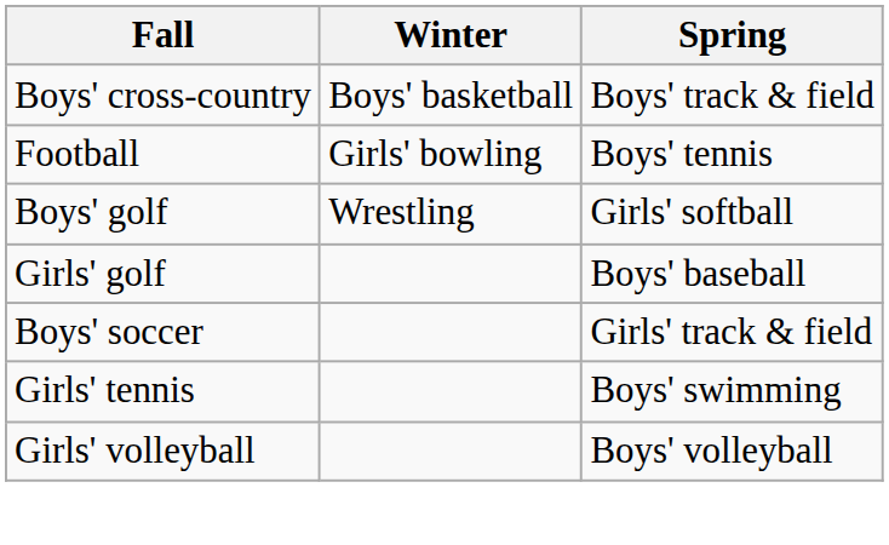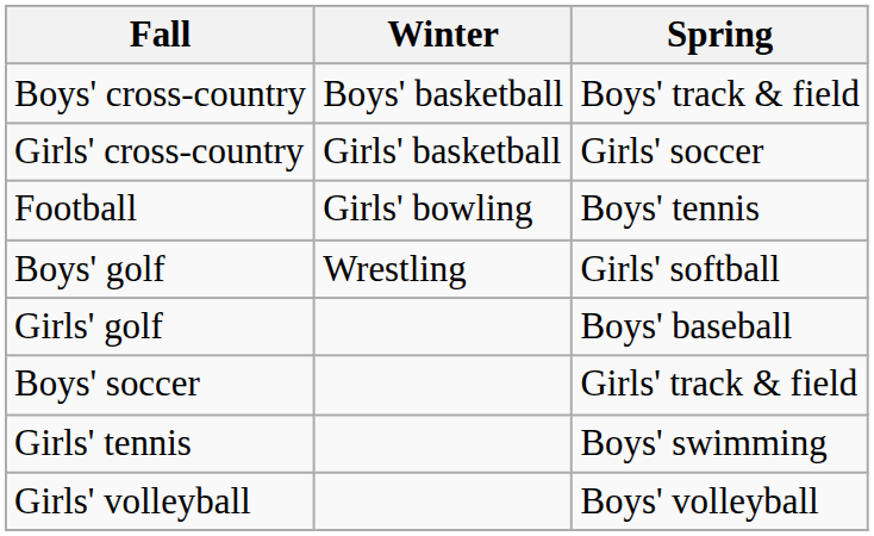 <table class="wikitable">
 <tr>
 <th>Fall</th>
 <th>Winter</th>
 <th>Spring</th>
 </tr>
 <tr>
 <td>Boys' cross-country</td>
 <td>Boys' basketball</td>
 <td>Boys' track & field</td>
+</tr>
+<tr>
+<td>Girls' cross-country</td>
+<td>Girls' basketball</td>
+<td>Girls' soccer</td>
 </tr>
 <tr>
 <td>Football</td>
 <td>Girls' bowling</td>
 <td>Boys' tennis</td>
 </tr>
 <tr>
 <td>Boys' golf</td>
 <td>Wrestling</td>
 <td>Girls' softball</td>
 </tr>
 <tr>
 <td>Girls' golf</td>
 <td></td>
 <td>Boys' baseball</td>
 </tr>
 <tr>
 <td>Boys' soccer</td>
 <td></td>
 <td>Girls' track & field</td>
 </tr>
 <tr>
 <td>Girls' tennis</td>
 <td></td>
 <td>Boys' swimming</td>
 </tr>
 <tr>
 <td>Girls' volleyball</td>
 <td></td>
 <td>Boys' volleyball</td>
 </tr>
 </table>
